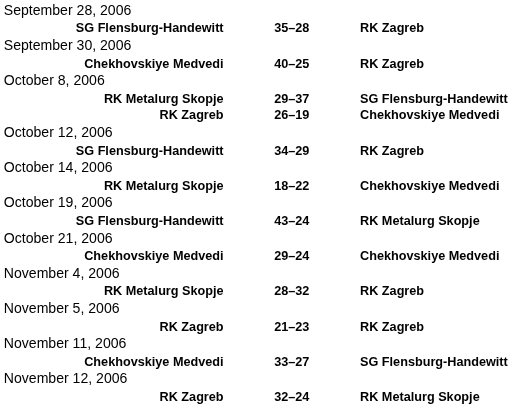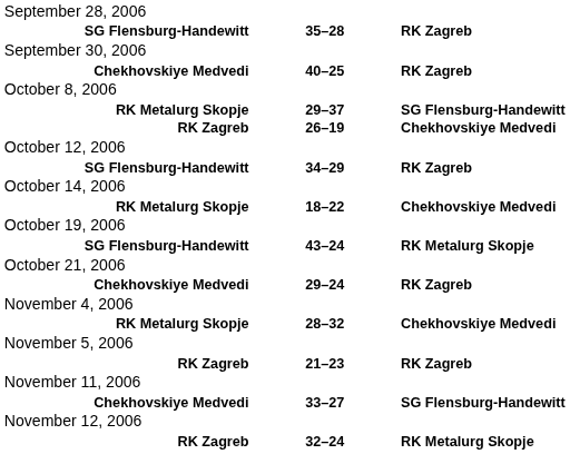 <table width=100% cellspacing=1>
 <tr>
 <th width=20%></th>
 <th width=12%></th>
 <th width=20%></th>
 <th></th>
 </tr>
 <tr>
 <td>September 28, 2006</td>
 </tr>
 <tr style=font-size:90%>
 <td align=right><strong>SG Flensburg-Handewitt</strong></td>
 <td align=center><strong>35–28</strong></td>
 <td><strong>RK Zagreb</strong></td>
 </tr>
 <tr>
 <td>September 30, 2006</td>
 </tr>
 <tr style=font-size:90%>
 <td align=right><strong>Chekhovskiye Medvedi</strong></td>
 <td align=center><strong>40–25</strong></td>
 <td><strong>RK Zagreb</strong></td>
 </tr>
 <tr>
 <td>October 8, 2006</td>
 </tr>
 <tr style=font-size:90%>
 <td align=right><strong>RK Metalurg Skopje</strong></td>
 <td align=center><strong>29–37</strong></td>
 <td><strong>SG Flensburg-Handewitt</strong></td>
 </tr>
 <tr style=font-size:90%>
 <td align=right><strong>RK Zagreb</strong></td>
 <td align=center><strong>26–19</strong></td>
 <td><strong>Chekhovskiye Medvedi</strong></td>
 </tr>
 <tr>
 <td>October 12, 2006</td>
 </tr>
 <tr style=font-size:90%>
 <td align=right><strong>SG Flensburg-Handewitt</strong></td>
 <td align=center><strong>34–29</strong></td>
 <td><strong>RK Zagreb</strong></td>
 </tr>
 <tr>
 <td>October 14, 2006</td>
 </tr>
 <tr style=font-size:90%>
 <td align=right><strong>RK Metalurg Skopje</strong></td>
 <td align=center><strong>18–22</strong></td>
 <td><strong>Chekhovskiye Medvedi</strong></td>
 </tr>
 <tr>
 <td>October 19, 2006</td>
 </tr>
 <tr style=font-size:90%>
 <td align=right><strong>SG Flensburg-Handewitt</strong></td>
 <td align=center><strong>43–24</strong></td>
 <td><strong>RK Metalurg Skopje</strong></td>
 </tr>
 <tr>
 <td>October 21, 2006</td>
 </tr>
 <tr style=font-size:90%>
 <td align=right><strong>Chekhovskiye Medvedi</strong></td>
 <td align=center><strong>29–24</strong></td>
-<td><strong>Chekhovskiye Medvedi</strong></td>
+<td><strong>RK Zagreb</strong></td>
 </tr>
 <tr>
 <td>November 4, 2006</td>
 </tr>
 <tr style=font-size:90%>
 <td align=right><strong>RK Metalurg Skopje</strong></td>
 <td align=center><strong>28–32</strong></td>
-<td><strong>RK Zagreb</strong></td>
+<td><strong>Chekhovskiye Medvedi</strong></td>
 </tr>
 <tr>
 <td>November 5, 2006</td>
 </tr>
 <tr style=font-size:90%>
 <td align=right><strong>RK Zagreb</strong></td>
 <td align=center><strong>21–23</strong></td>
 <td><strong>RK Zagreb</strong></td>
 </tr>
 <tr>
 <td>November 11, 2006</td>
 </tr>
 <tr style=font-size:90%>
 <td align=right><strong>Chekhovskiye Medvedi</strong></td>
 <td align=center><strong>33–27</strong></td>
 <td><strong>SG Flensburg-Handewitt</strong></td>
 </tr>
 <tr>
 <td>November 12, 2006</td>
 </tr>
 <tr style=font-size:90%>
 <td align=right><strong>RK Zagreb</strong></td>
 <td align=center><strong>32–24</strong></td>
 <td><strong>RK Metalurg Skopje</strong></td>
 </tr>
 </table>
